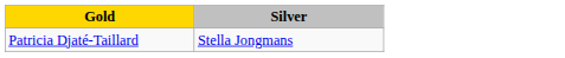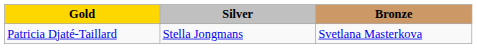 <table class="wikitable" style="text-align:left">
 <tr align="center">
 <td width=200 bgcolor=gold><strong>Gold</strong></td>
 <td width=200 bgcolor=silver><strong>Silver</strong></td>
+<td width=200 bgcolor=CC9966><strong>Bronze</strong></td>
 </tr>
 <tr>
 <td><a href='#'>Patricia Djaté-Taillard</a><br><em></em></td>
 <td><a href='#'>Stella Jongmans</a><br><em></em></td>
+<td><a href='#'>Svetlana Masterkova</a><br><em></em></td>
 </tr>
 </table>
